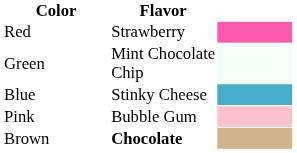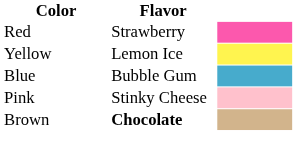 <table border="0" cellspacing="1" cellpadding="1">
 <tr>
 <th width="100">Color</th>
 <th width="100">Flavor</th>
 <th width="70"> </th>
 </tr>
 <tr>
 <td>Red</td>
 <td>Strawberry</td>
 <td bgcolor="#FC58AD"> </td>
 </tr>
 <tr>
-<td>Green</td>
-<td>Mint Chocolate Chip</td>
-<td bgcolor="#F5FFFA"> </td>
+<td>Yellow</td>
+<td>Lemon Ice</td>
+<td bgcolor="#FFF44F"> </td>
 </tr>
 <tr>
 <td>Blue</td>
-<td>Stinky Cheese</td>
+<td>Bubble Gum</td>
 <td bgcolor="#47ABCC"> </td>
 </tr>
 <tr>
 <td>Pink</td>
-<td>Bubble Gum</td>
+<td>Stinky Cheese</td>
 <td bgcolor="#FFC1CC"> </td>
 </tr>
 <tr>
 <td>Brown</td>
 <td><strong>Chocolate</strong></td>
 <td bgcolor="#D2B48C"> </td>
 </tr>
 </table>
